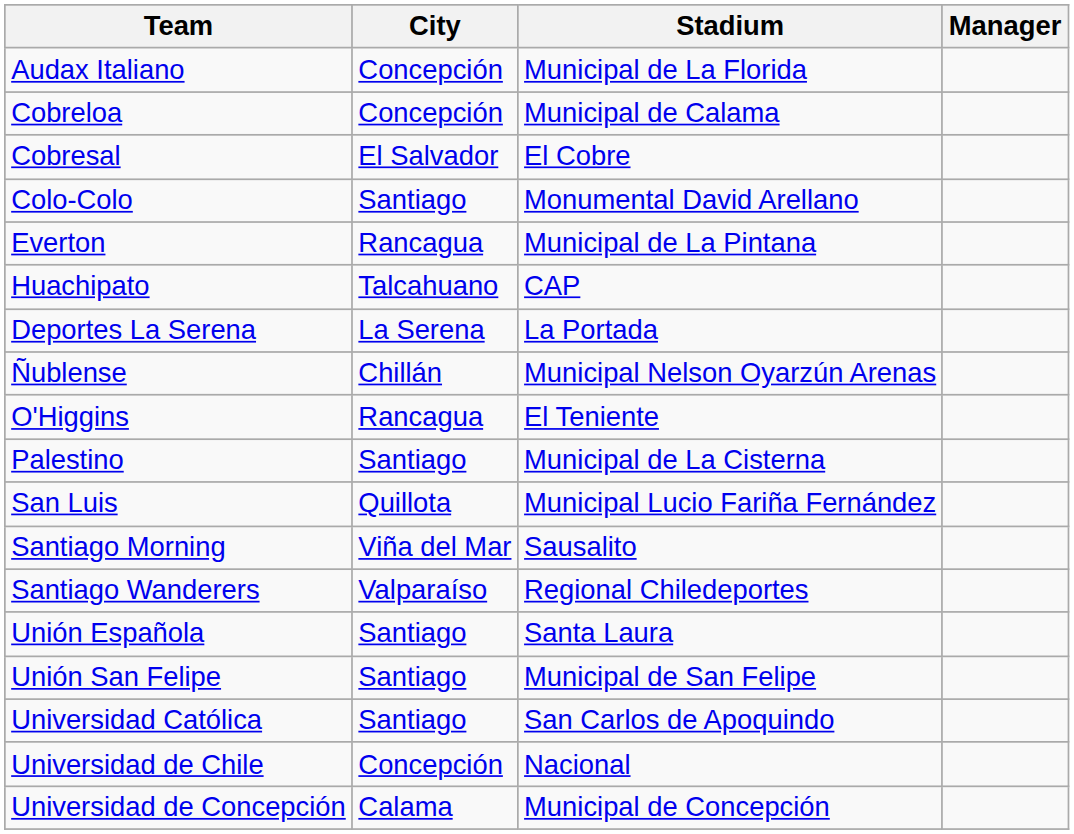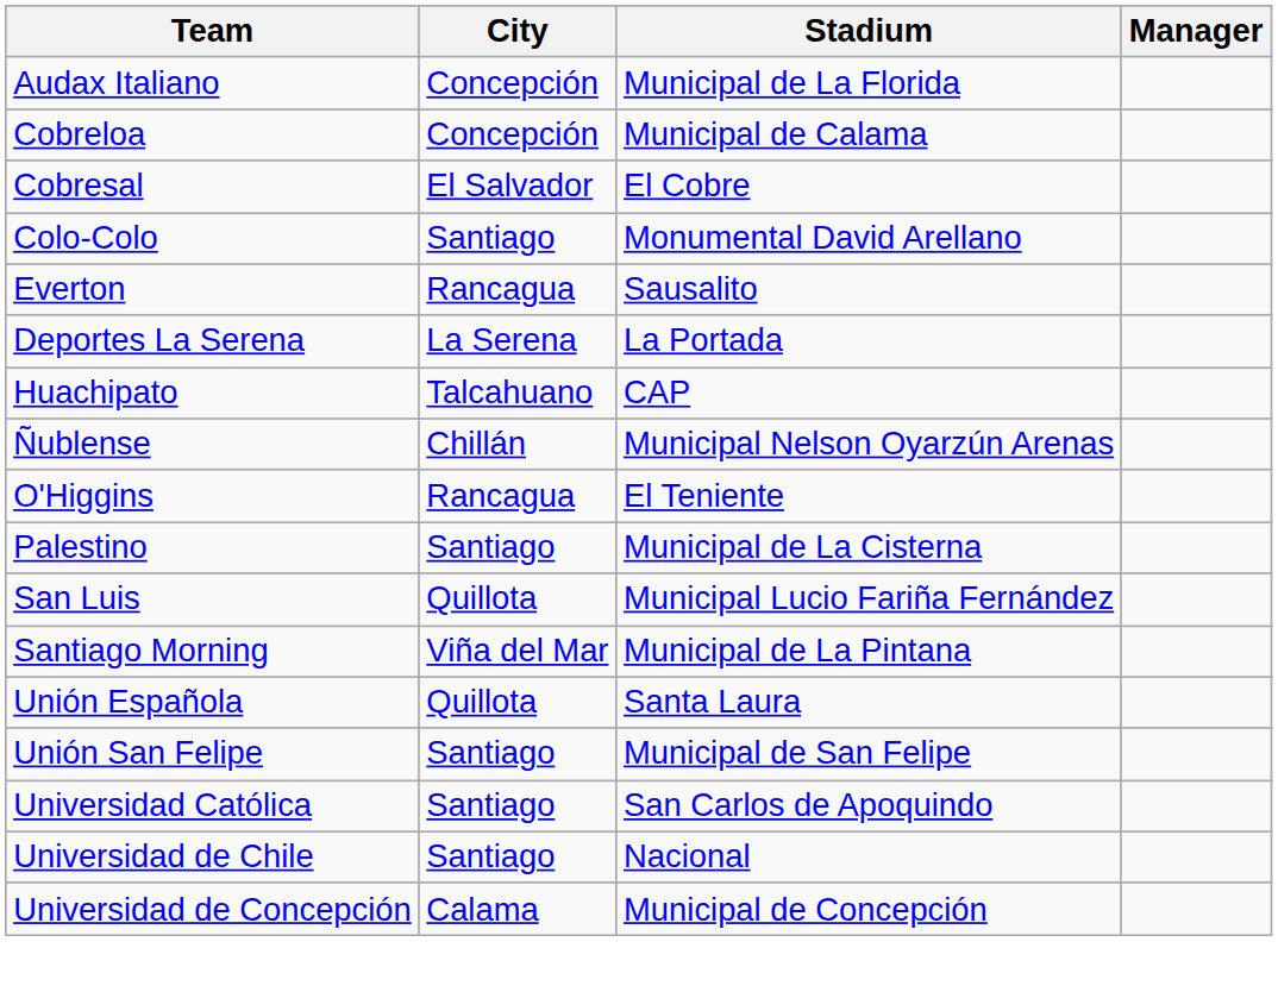 <table class="wikitable sortable">
 <tr>
 <th>Team</th>
 <th>City</th>
 <th>Stadium</th>
 <th>Manager</th>
 </tr>
 <tr>
 <td><a href='#'>Audax Italiano</a></td>
 <td><a href='#'>Concepción</a></td>
 <td><a href='#'>Municipal de La Florida</a></td>
 <td></td>
 </tr>
 <tr>
 <td><a href='#'>Cobreloa</a></td>
 <td><a href='#'>Concepción</a></td>
 <td><a href='#'>Municipal de Calama</a></td>
 <td></td>
 </tr>
 <tr>
 <td><a href='#'>Cobresal</a></td>
 <td><a href='#'>El Salvador</a></td>
 <td><a href='#'>El Cobre</a></td>
 <td></td>
 </tr>
 <tr>
 <td><a href='#'>Colo-Colo</a></td>
 <td><a href='#'>Santiago</a></td>
 <td><a href='#'>Monumental David Arellano</a></td>
 <td></td>
 </tr>
 <tr>
 <td><a href='#'>Everton</a></td>
 <td><a href='#'>Rancagua</a></td>
-<td><a href='#'>Municipal de La Pintana</a></td>
+<td><a href='#'>Sausalito</a></td>
+<td></td>
+</tr>
+<tr>
+<td><a href='#'>Deportes La Serena</a></td>
+<td><a href='#'>La Serena</a></td>
+<td><a href='#'>La Portada</a></td>
 <td></td>
 </tr>
 <tr>
 <td><a href='#'>Huachipato</a></td>
 <td><a href='#'>Talcahuano</a></td>
 <td><a href='#'>CAP</a></td>
-<td></td>
-</tr>
-<tr>
-<td><a href='#'>Deportes La Serena</a></td>
-<td><a href='#'>La Serena</a></td>
-<td><a href='#'>La Portada</a></td>
 <td></td>
 </tr>
 <tr>
 <td><a href='#'>Ñublense</a></td>
 <td><a href='#'>Chillán</a></td>
 <td><a href='#'>Municipal Nelson Oyarzún Arenas</a></td>
 <td></td>
 </tr>
 <tr>
 <td><a href='#'>O'Higgins</a></td>
 <td><a href='#'>Rancagua</a></td>
 <td><a href='#'>El Teniente</a></td>
 <td></td>
 </tr>
 <tr>
 <td><a href='#'>Palestino</a></td>
 <td><a href='#'>Santiago</a></td>
 <td><a href='#'>Municipal de La Cisterna</a></td>
 <td></td>
 </tr>
 <tr>
 <td><a href='#'>San Luis</a></td>
 <td><a href='#'>Quillota</a></td>
 <td><a href='#'>Municipal Lucio Fariña Fernández</a></td>
 <td></td>
 </tr>
 <tr>
 <td><a href='#'>Santiago Morning</a></td>
 <td><a href='#'>Viña del Mar</a></td>
-<td><a href='#'>Sausalito</a></td>
-<td></td>
-</tr>
-<tr>
-<td><a href='#'>Santiago Wanderers</a></td>
-<td><a href='#'>Valparaíso</a></td>
-<td><a href='#'>Regional Chiledeportes</a></td>
+<td><a href='#'>Municipal de La Pintana</a></td>
 <td></td>
 </tr>
 <tr>
 <td><a href='#'>Unión Española</a></td>
-<td><a href='#'>Santiago</a></td>
+<td><a href='#'>Quillota</a></td>
 <td><a href='#'>Santa Laura</a></td>
 <td></td>
 </tr>
 <tr>
 <td><a href='#'>Unión San Felipe</a></td>
 <td><a href='#'>Santiago</a></td>
 <td><a href='#'>Municipal de San Felipe</a></td>
 <td></td>
 </tr>
 <tr>
 <td><a href='#'>Universidad Católica</a></td>
 <td><a href='#'>Santiago</a></td>
 <td><a href='#'>San Carlos de Apoquindo</a></td>
 <td></td>
 </tr>
 <tr>
 <td><a href='#'>Universidad de Chile</a></td>
-<td><a href='#'>Concepción</a></td>
+<td><a href='#'>Santiago</a></td>
 <td><a href='#'>Nacional</a></td>
 <td></td>
 </tr>
 <tr>
 <td><a href='#'>Universidad de Concepción</a></td>
 <td><a href='#'>Calama</a></td>
 <td><a href='#'>Municipal de Concepción</a></td>
 <td></td>
 </tr>
 </table>
